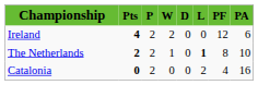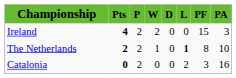 <table align=center cellpadding="3" cellspacing="0" style="background: #f9f9f9; border: 1px #aaa solid; border-collapse: collapse; font-size: 95%;" width=330>
 <tr style="background:#66bb33;">
 <th width=34% style=font-size:120%><strong>Championship</strong></th>
 <th width=5%>Pts</th>
 <th width=5%>P</th>
 <th width=5%>W</th>
 <th width=5%>D</th>
 <th width=5%>L</th>
 <th width=5%>PF</th>
 <th width=5%>PA</th>
 </tr>
 <tr align=right>
 <td align=left> <a href='#'>Ireland</a></td>
 <td><strong>4</strong></td>
 <td>2</td>
 <td>2</td>
 <td>0</td>
 <td>0</td>
-<td>12</td>
-<td>6</td>
+<td>15</td>
+<td>3</td>
 </tr>
 <tr align=right>
 <td align=left> <a href='#'>The Netherlands</a></td>
 <td><strong>2</strong></td>
 <td>2</td>
 <td>1</td>
 <td>0</td>
 <td><strong>1</strong></td>
 <td>8</td>
 <td>10</td>
 </tr>
 <tr align=right>
 <td align=left> <a href='#'>Catalonia</a></td>
 <td><strong>0</strong></td>
 <td>2</td>
 <td>0</td>
 <td>0</td>
 <td>2</td>
-<td>4</td>
+<td>3</td>
 <td>16</td>
 </tr>
 </table>
